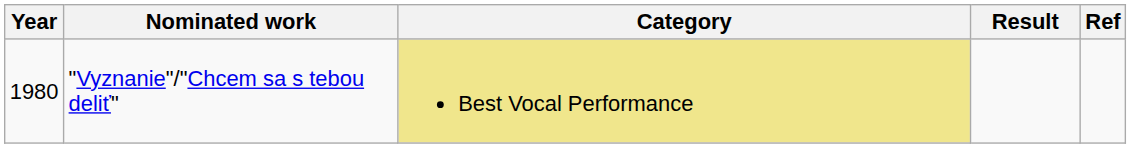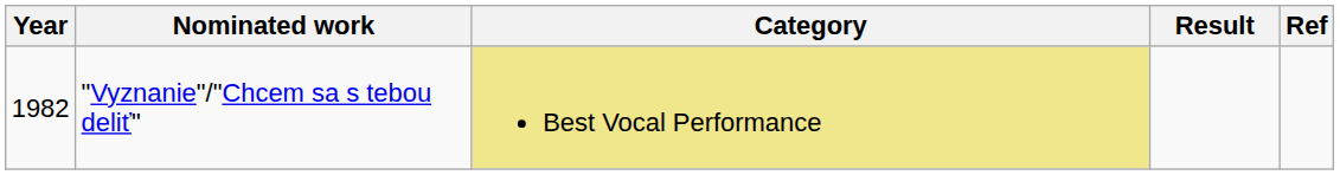 <table class="wikitable">
 <tr>
 <th style="width:10px;">Year</th>
 <th style="width:237px;">Nominated work</th>
 <th style="width:410px;">Category</th>
 <th style="width:73px;">Result</th>
 <th>Ref</th>
 </tr>
 <tr>
-<td>1980</td>
+<td>1982</td>
 <td>"<a href='#'>Vyznanie</a>"/"<a href='#'>Chcem sa s tebou deliť</a>"</td>
 <td style="background: khaki;"><br><ul><li>Best Vocal Performance</li></ul></td>
 <td></td>
 <td align=center></td>
 </tr>
 </table>
